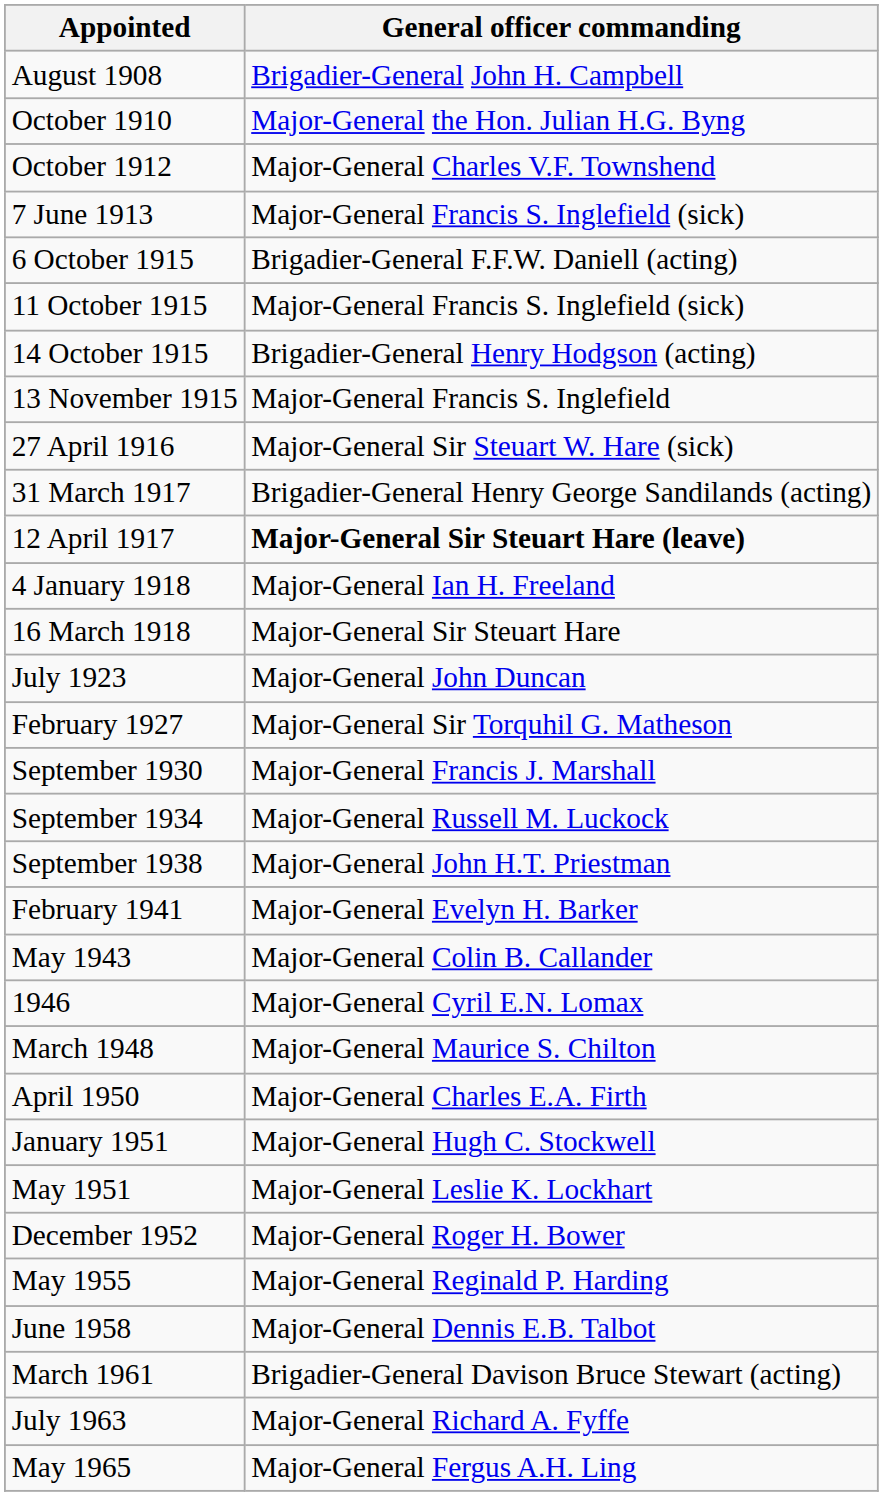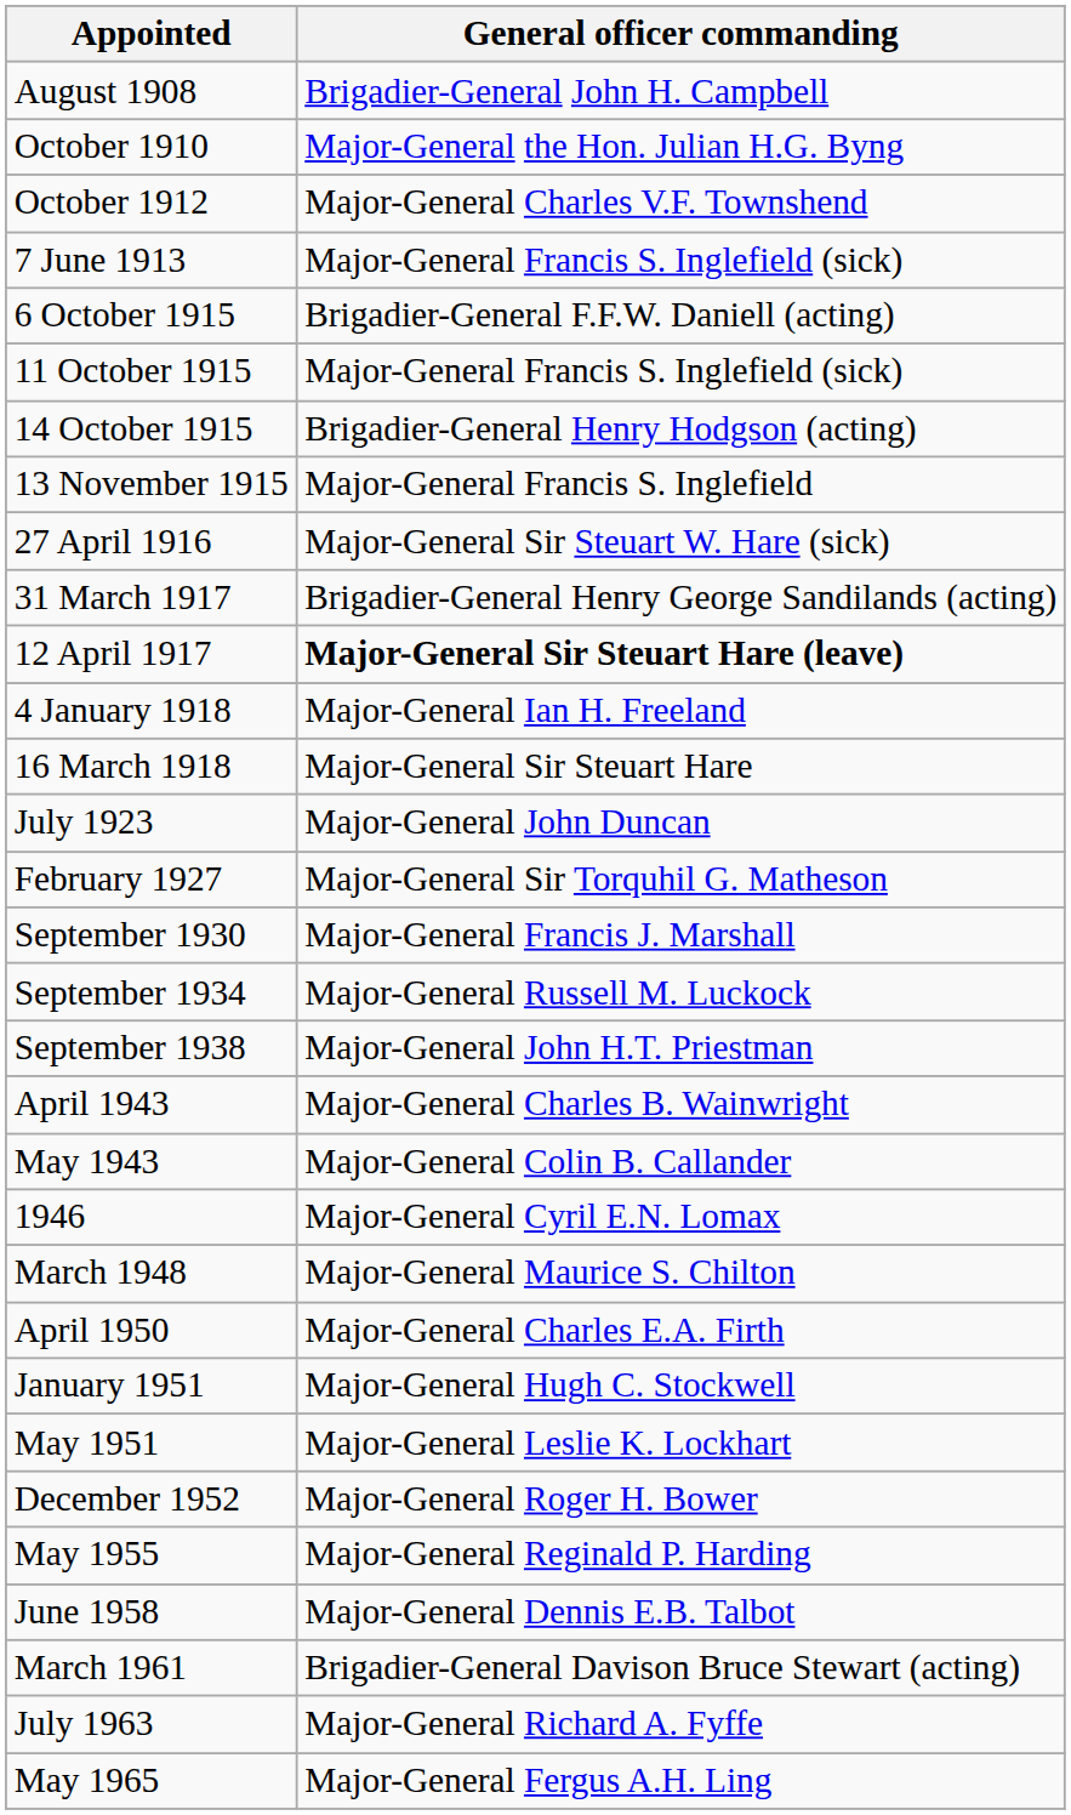 <table class="wikitable" style="text-align: left; border-spacing: 2px; border: 1px solid darkgray;">
 <tr>
 <th>Appointed</th>
 <th>General officer commanding</th>
 </tr>
 <tr>
 <td>August 1908</td>
 <td><a href='#'>Brigadier-General</a> <a href='#'>John H. Campbell</a></td>
 </tr>
 <tr>
 <td>October 1910</td>
 <td><a href='#'>Major-General</a> <a href='#'>the Hon. Julian H.G. Byng</a></td>
 </tr>
 <tr>
 <td>October 1912</td>
 <td>Major-General <a href='#'>Charles V.F. Townshend</a></td>
 </tr>
 <tr>
 <td>7 June 1913</td>
 <td>Major-General <a href='#'>Francis S. Inglefield</a> (sick)</td>
 </tr>
 <tr>
 <td>6 October 1915</td>
 <td>Brigadier-General F.F.W. Daniell (acting)</td>
 </tr>
 <tr>
 <td>11 October 1915</td>
 <td>Major-General Francis S. Inglefield (sick)</td>
 </tr>
 <tr>
 <td>14 October 1915</td>
 <td>Brigadier-General <a href='#'>Henry Hodgson</a> (acting)</td>
 </tr>
 <tr>
 <td>13 November 1915</td>
 <td>Major-General Francis S. Inglefield</td>
 </tr>
 <tr>
 <td>27 April 1916</td>
 <td>Major-General Sir <a href='#'>Steuart W. Hare</a> (sick)</td>
 </tr>
 <tr>
 <td>31 March 1917</td>
 <td>Brigadier-General Henry George Sandilands (acting)</td>
 </tr>
 <tr>
 <td>12 April 1917</td>
 <td><strong>Major-General Sir Steuart Hare (leave)</strong></td>
 </tr>
 <tr>
 <td>4 January 1918</td>
 <td>Major-General <a href='#'>Ian H. Freeland</a></td>
 </tr>
 <tr>
 <td>16 March 1918</td>
 <td>Major-General Sir Steuart Hare</td>
 </tr>
 <tr>
 <td>July 1923</td>
 <td>Major-General <a href='#'>John Duncan</a></td>
 </tr>
 <tr>
 <td>February 1927</td>
 <td>Major-General Sir <a href='#'>Torquhil G. Matheson</a></td>
 </tr>
 <tr>
 <td>September 1930</td>
 <td>Major-General <a href='#'>Francis J. Marshall</a></td>
 </tr>
 <tr>
 <td>September 1934</td>
 <td>Major-General <a href='#'>Russell M. Luckock</a></td>
 </tr>
 <tr>
 <td>September 1938</td>
 <td>Major-General <a href='#'>John H.T. Priestman</a></td>
 </tr>
 <tr>
-<td>February 1941</td>
-<td>Major-General <a href='#'>Evelyn H. Barker</a></td>
+<td>April 1943</td>
+<td>Major-General <a href='#'>Charles B. Wainwright</a></td>
 </tr>
 <tr>
 <td>May 1943</td>
 <td>Major-General <a href='#'>Colin B. Callander</a></td>
 </tr>
 <tr>
 <td>1946</td>
 <td>Major-General <a href='#'>Cyril E.N. Lomax</a></td>
 </tr>
 <tr>
 <td>March 1948</td>
 <td>Major-General <a href='#'>Maurice S. Chilton</a></td>
 </tr>
 <tr>
 <td>April 1950</td>
 <td>Major-General <a href='#'>Charles E.A. Firth</a></td>
 </tr>
 <tr>
 <td>January 1951</td>
 <td>Major-General <a href='#'>Hugh C. Stockwell</a></td>
 </tr>
 <tr>
 <td>May 1951</td>
 <td>Major-General <a href='#'>Leslie K. Lockhart</a></td>
 </tr>
 <tr>
 <td>December 1952</td>
 <td>Major-General <a href='#'>Roger H. Bower</a></td>
 </tr>
 <tr>
 <td>May 1955</td>
 <td>Major-General <a href='#'>Reginald P. Harding</a></td>
 </tr>
 <tr>
 <td>June 1958</td>
 <td>Major-General <a href='#'>Dennis E.B. Talbot</a></td>
 </tr>
 <tr>
 <td>March 1961</td>
 <td>Brigadier-General Davison Bruce Stewart (acting)</td>
 </tr>
 <tr>
 <td>July 1963</td>
 <td>Major-General <a href='#'>Richard A. Fyffe</a></td>
 </tr>
 <tr>
 <td>May 1965</td>
 <td>Major-General <a href='#'>Fergus A.H. Ling</a></td>
 </tr>
 </table>
